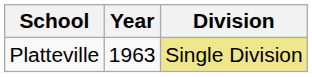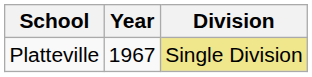 <table class="wikitable">
 <tr>
 <th>School</th>
 <th>Year</th>
 <th>Division</th>
 </tr>
 <tr>
 <td>Platteville</td>
-<td>1963</td>
+<td>1967</td>
 <td style="background: khaki;">Single Division</td>
 </tr>
 </table>
